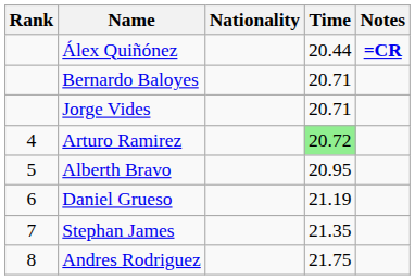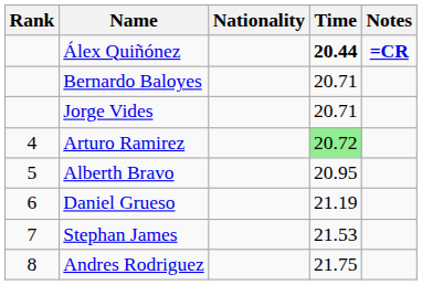 <table class="wikitable sortable" style="text-align:center">
 <tr>
 <th>Rank</th>
 <th>Name</th>
 <th>Nationality</th>
 <th>Time</th>
 <th>Notes</th>
 </tr>
 <tr>
 <td></td>
 <td align=left><a href='#'>Álex Quiñónez</a></td>
 <td align=left></td>
-<td>20.44</td>
+<td><strong>20.44</strong></td>
 <td><strong><a href='#'>=CR</a></strong></td>
 </tr>
 <tr>
 <td></td>
 <td align=left><a href='#'>Bernardo Baloyes</a></td>
 <td align=left></td>
 <td>20.71</td>
 <td></td>
 </tr>
 <tr>
 <td></td>
 <td align=left><a href='#'>Jorge Vides</a></td>
 <td align=left></td>
 <td>20.71</td>
 <td></td>
 </tr>
 <tr>
 <td>4</td>
 <td align=left><a href='#'>Arturo Ramirez</a></td>
 <td align=left></td>
 <td style="background: lightgreen;">20.72</td>
 <td></td>
 </tr>
 <tr>
 <td>5</td>
 <td align=left><a href='#'>Alberth Bravo</a></td>
 <td align=left></td>
 <td>20.95</td>
 <td></td>
 </tr>
 <tr>
 <td>6</td>
 <td align=left><a href='#'>Daniel Grueso</a></td>
 <td align=left></td>
 <td>21.19</td>
 <td></td>
 </tr>
 <tr>
 <td>7</td>
 <td align=left><a href='#'>Stephan James</a></td>
 <td align=left></td>
-<td>21.35</td>
+<td>21.53</td>
 <td></td>
 </tr>
 <tr>
 <td>8</td>
 <td align=left><a href='#'>Andres Rodriguez</a></td>
 <td align=left></td>
 <td>21.75</td>
 <td></td>
 </tr>
 </table>
